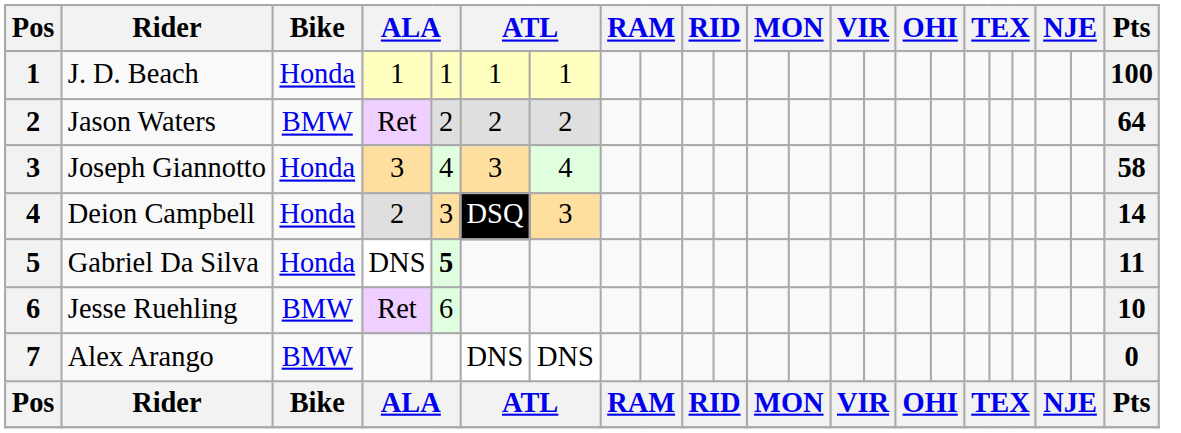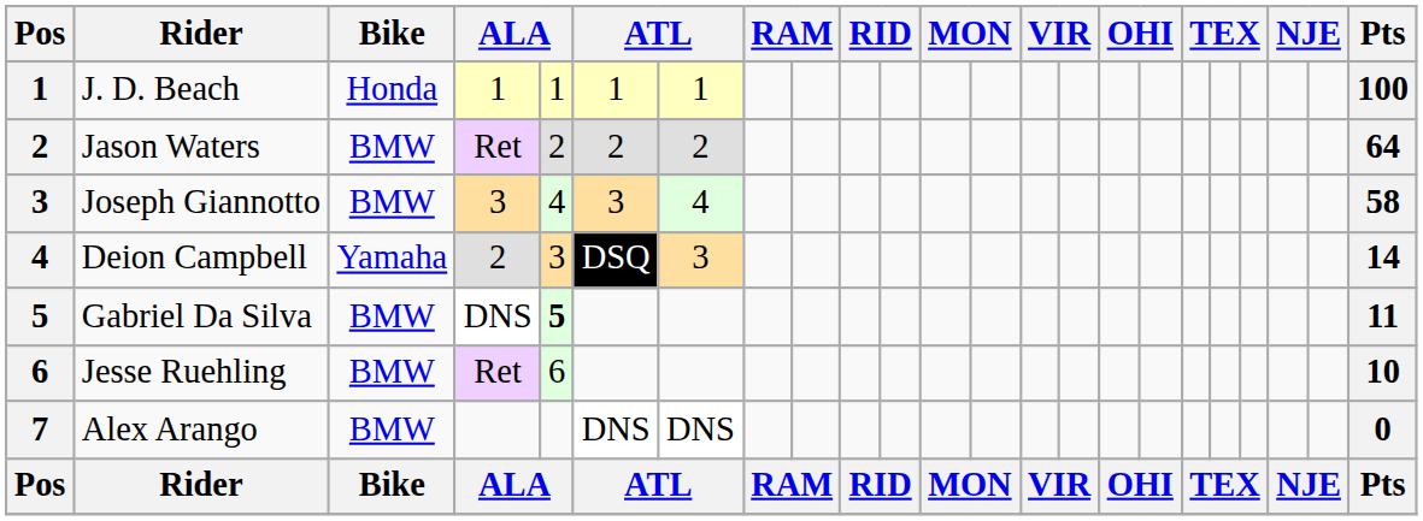 <table class="wikitable" style="font-size: 85%; text-align: center;">
 <tr valign="top">
 <th valign="middle">Pos</th>
 <th valign="middle">Rider</th>
 <th valign="middle">Bike</th>
 <th colspan=2><a href='#'>ALA</a><br></th>
 <th colspan=2><a href='#'>ATL</a><br></th>
 <th colspan=2><a href='#'>RAM</a><br></th>
 <th colspan=2><a href='#'>RID</a><br></th>
 <th colspan=2><a href='#'>MON</a><br></th>
 <th colspan=2><a href='#'>VIR</a><br></th>
 <th colspan=2><a href='#'>OHI</a><br></th>
 <th colspan=3><a href='#'>TEX</a><br></th>
 <th colspan=2><a href='#'>NJE</a><br></th>
 <th valign="middle">Pts</th>
 </tr>
 <tr>
 <th>1</th>
 <td align="left"> J. D. Beach</td>
 <td><a href='#'>Honda</a></td>
 <td style="background:#ffffbf;">1</td>
 <td style="background:#ffffbf;">1</td>
 <td style="background:#ffffbf;">1</td>
 <td style="background:#ffffbf;">1</td>
 <td></td>
 <td></td>
 <td></td>
 <td></td>
 <td></td>
 <td></td>
 <td></td>
 <td></td>
 <td></td>
 <td></td>
 <td></td>
 <td></td>
 <td></td>
 <td></td>
 <td></td>
 <th>100</th>
 </tr>
 <tr>
 <th>2</th>
 <td align="left"> Jason Waters</td>
 <td><a href='#'>BMW</a></td>
 <td style="background:#efcfff;">Ret</td>
 <td style="background:#dfdfdf;">2</td>
 <td style="background:#dfdfdf;">2</td>
 <td style="background:#dfdfdf;">2</td>
 <td></td>
 <td></td>
 <td></td>
 <td></td>
 <td></td>
 <td></td>
 <td></td>
 <td></td>
 <td></td>
 <td></td>
 <td></td>
 <td></td>
 <td></td>
 <td></td>
 <td></td>
 <th>64</th>
 </tr>
 <tr>
 <th>3</th>
 <td align="left"> Joseph Giannotto</td>
-<td><a href='#'>Honda</a></td>
+<td><a href='#'>BMW</a></td>
 <td style="background:#ffdf9f;">3</td>
 <td style="background:#dfffdf;">4</td>
 <td style="background:#ffdf9f;">3</td>
 <td style="background:#dfffdf;">4</td>
 <td></td>
 <td></td>
 <td></td>
 <td></td>
 <td></td>
 <td></td>
 <td></td>
 <td></td>
 <td></td>
 <td></td>
 <td></td>
 <td></td>
 <td></td>
 <td></td>
 <td></td>
 <th>58</th>
 </tr>
 <tr>
 <th>4</th>
 <td align="left"> Deion Campbell</td>
-<td><a href='#'>Honda</a></td>
+<td><a href='#'>Yamaha</a></td>
 <td style="background:#dfdfdf;">2</td>
 <td style="background:#ffdf9f;">3</td>
 <td style="background:#000000; color:white">DSQ</td>
 <td style="background:#ffdf9f;">3</td>
 <td></td>
 <td></td>
 <td></td>
 <td></td>
 <td></td>
 <td></td>
 <td></td>
 <td></td>
 <td></td>
 <td></td>
 <td></td>
 <td></td>
 <td></td>
 <td></td>
 <td></td>
 <th>14</th>
 </tr>
 <tr>
 <th>5</th>
 <td align="left"> Gabriel Da Silva</td>
-<td><a href='#'>Honda</a></td>
+<td><a href='#'>BMW</a></td>
 <td style="background:#ffffff;">DNS</td>
 <td style="background:#dfffdf;"><strong>5</strong></td>
 <td></td>
 <td></td>
 <td></td>
 <td></td>
 <td></td>
 <td></td>
 <td></td>
 <td></td>
 <td></td>
 <td></td>
 <td></td>
 <td></td>
 <td></td>
 <td></td>
 <td></td>
 <td></td>
 <td></td>
 <th>11</th>
 </tr>
 <tr>
 <th>6</th>
 <td align="left"> Jesse Ruehling</td>
 <td><a href='#'>BMW</a></td>
 <td style="background:#efcfff;">Ret</td>
 <td style="background:#dfffdf;">6</td>
 <td></td>
 <td></td>
 <td></td>
 <td></td>
 <td></td>
 <td></td>
 <td></td>
 <td></td>
 <td></td>
 <td></td>
 <td></td>
 <td></td>
 <td></td>
 <td></td>
 <td></td>
 <td></td>
 <td></td>
 <th>10</th>
 </tr>
 <tr>
 <th>7</th>
 <td align="left"> Alex Arango</td>
 <td><a href='#'>BMW</a></td>
 <td></td>
 <td></td>
 <td style="background:#ffffff;">DNS</td>
 <td style="background:#ffffff;">DNS</td>
 <td></td>
 <td></td>
 <td></td>
 <td></td>
 <td></td>
 <td></td>
 <td></td>
 <td></td>
 <td></td>
 <td></td>
 <td></td>
 <td></td>
 <td></td>
 <td></td>
 <td></td>
 <th>0</th>
 </tr>
 <tr>
 <th valign="middle">Pos</th>
 <th valign="middle">Rider</th>
 <th valign="middle">Bike</th>
 <th colspan=2><a href='#'>ALA</a><br></th>
 <th colspan=2><a href='#'>ATL</a><br></th>
 <th colspan=2><a href='#'>RAM</a><br></th>
 <th colspan=2><a href='#'>RID</a><br></th>
 <th colspan=2><a href='#'>MON</a><br></th>
 <th colspan=2><a href='#'>VIR</a><br></th>
 <th colspan=2><a href='#'>OHI</a><br></th>
 <th colspan=3><a href='#'>TEX</a><br></th>
 <th colspan=2><a href='#'>NJE</a><br></th>
 <th valign="middle">Pts</th>
 </tr>
 <tr>
 </tr>
 </table>
